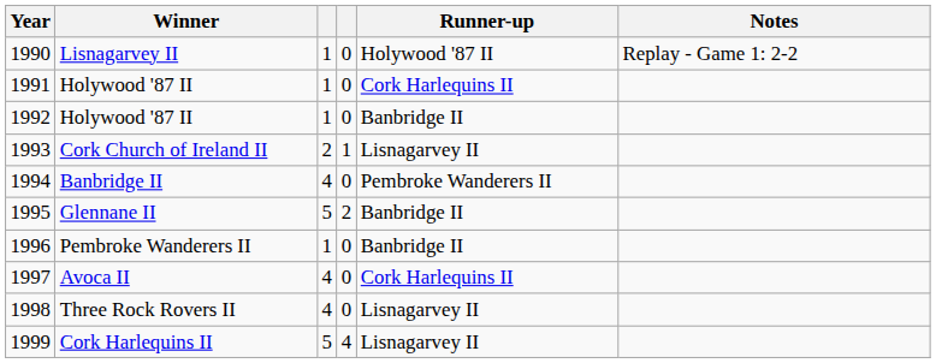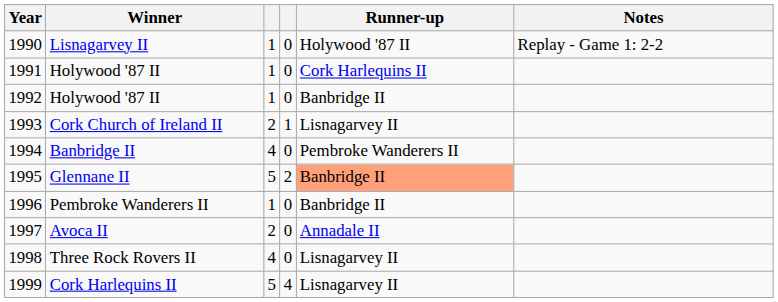 <table class="wikitable">
 <tr>
 <th>Year</th>
 <th>Winner</th>
 <th></th>
 <th></th>
 <th>Runner-up</th>
 <th>Notes</th>
 </tr>
 <tr>
 <td align="center">1990</td>
 <td width=200><a href='#'>Lisnagarvey II</a></td>
 <td align="center">1</td>
 <td align="center">0</td>
 <td width=200>Holywood '87 II</td>
 <td width=240>Replay - Game 1: 2-2</td>
 </tr>
 <tr>
 <td align="center">1991</td>
 <td>Holywood '87 II</td>
 <td align="center">1</td>
 <td align="center">0</td>
 <td><a href='#'>Cork Harlequins II</a></td>
 <td></td>
 </tr>
 <tr>
 <td align="center">1992</td>
 <td>Holywood '87 II</td>
 <td align="center">1</td>
 <td align="center">0</td>
 <td>Banbridge II</td>
 <td></td>
 </tr>
 <tr>
 <td align="center">1993</td>
 <td><a href='#'>Cork Church of Ireland II</a></td>
 <td align="center">2</td>
 <td align="center">1</td>
 <td>Lisnagarvey II</td>
 <td></td>
 </tr>
 <tr>
 <td align="center">1994</td>
 <td><a href='#'>Banbridge II</a></td>
 <td align="center">4</td>
 <td align="center">0</td>
 <td>Pembroke Wanderers II</td>
 <td></td>
 </tr>
 <tr>
 <td align="center">1995</td>
 <td><a href='#'>Glennane II</a></td>
 <td align="center">5</td>
 <td align="center">2</td>
-<td>Banbridge II</td>
+<td style="background: lightsalmon;">Banbridge II</td>
 <td></td>
 </tr>
 <tr>
 <td align="center">1996</td>
 <td>Pembroke Wanderers II</td>
 <td align="center">1</td>
 <td align="center">0</td>
 <td>Banbridge II</td>
 <td></td>
 </tr>
 <tr>
 <td align="center">1997</td>
 <td><a href='#'>Avoca II</a></td>
-<td align="center">4</td>
+<td align="center">2</td>
 <td align="center">0</td>
-<td><a href='#'>Cork Harlequins II</a></td>
+<td><a href='#'>Annadale II</a></td>
 <td></td>
 </tr>
 <tr>
 <td align="center">1998</td>
 <td>Three Rock Rovers II</td>
 <td align="center">4</td>
 <td align="center">0</td>
 <td>Lisnagarvey II</td>
 <td></td>
 </tr>
 <tr>
 <td align="center">1999</td>
 <td><a href='#'>Cork Harlequins II</a></td>
 <td align="center">5</td>
 <td align="center">4</td>
 <td>Lisnagarvey II</td>
 <td></td>
 </tr>
 </table>
